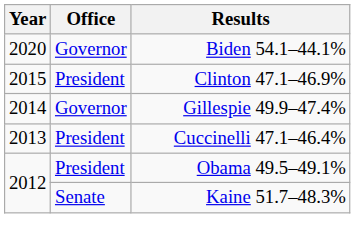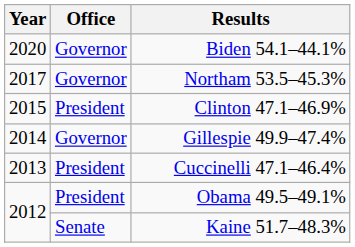 <table class=wikitable>
 <tr>
 <th width="30">Year</th>
 <th width="60">Office</th>
 <th width="180">Results</th>
 </tr>
 <tr>
 <td>2020</td>
 <td><a href='#'>Governor</a></td>
 <td align="right" ><a href='#'>Biden</a> 54.1–44.1%</td>
+</tr>
+<tr>
+<td>2017</td>
+<td><a href='#'>Governor</a></td>
+<td align="right" ><a href='#'>Northam</a> 53.5–45.3%</td>
 </tr>
 <tr>
 <td>2015</td>
 <td><a href='#'>President</a></td>
 <td align="right" ><a href='#'>Clinton</a> 47.1–46.9%</td>
 </tr>
 <tr>
 <td>2014</td>
 <td><a href='#'>Governor</a></td>
 <td align="right" ><a href='#'>Gillespie</a> 49.9–47.4%</td>
 </tr>
 <tr>
 <td>2013</td>
 <td><a href='#'>President</a></td>
 <td align="right" ><a href='#'>Cuccinelli</a> 47.1–46.4%</td>
 </tr>
 <tr>
 <td rowspan="2">2012</td>
 <td><a href='#'>President</a></td>
 <td align="right" ><a href='#'>Obama</a> 49.5–49.1%</td>
 </tr>
 <tr>
 <td><a href='#'>Senate</a></td>
 <td align="right" ><a href='#'>Kaine</a> 51.7–48.3%</td>
 </tr>
 </table>
